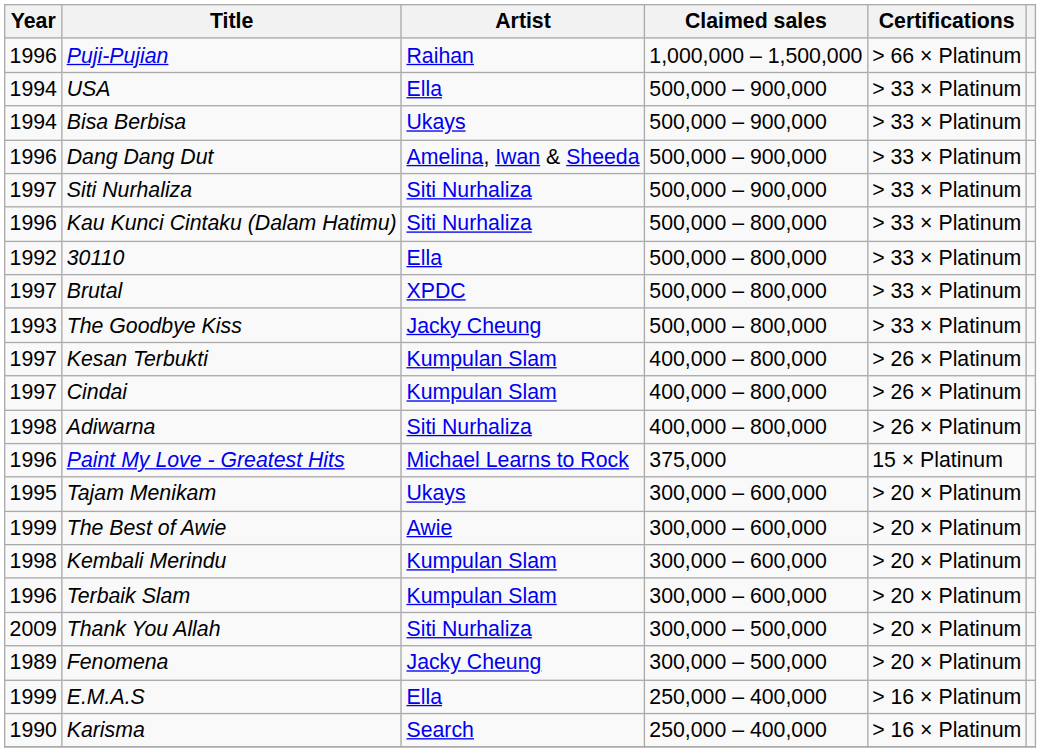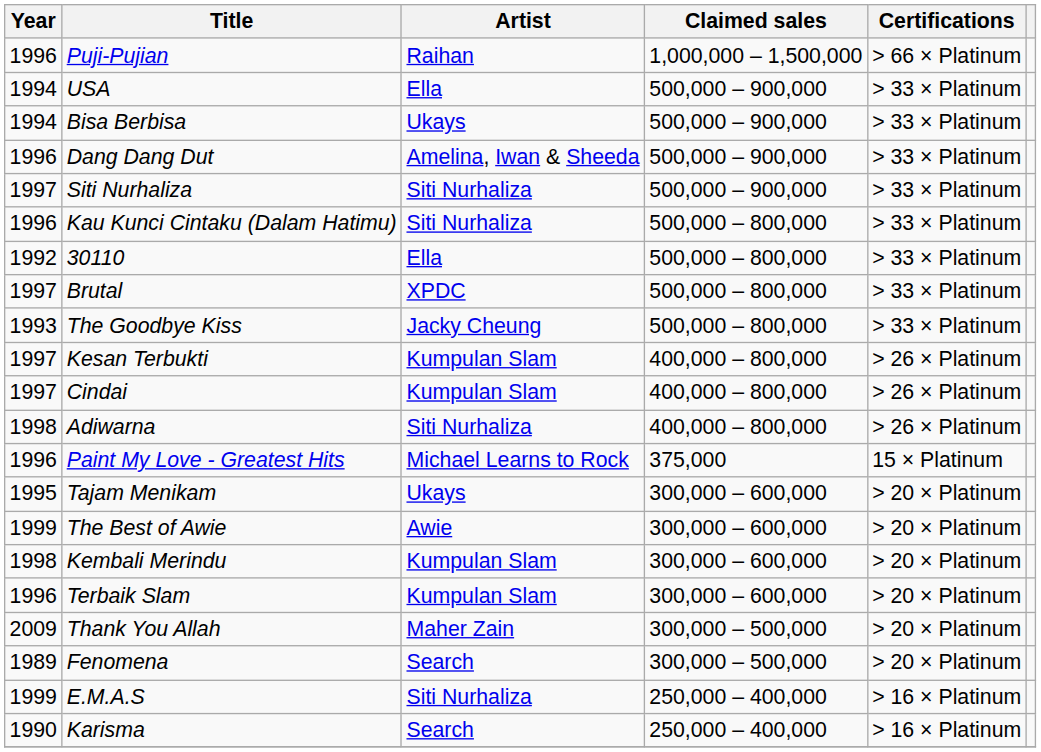 <table class="wikitable">
 <tr>
 <th>Year</th>
 <th>Title</th>
 <th>Artist</th>
 <th>Claimed sales</th>
 <th>Certifications</th>
 <th scope="col" class="unsortable"></th>
 </tr>
 <tr>
 <td>1996</td>
 <td><em><a href='#'>Puji-Pujian</a></em></td>
 <td><a href='#'>Raihan</a></td>
 <td>1,000,000 – 1,500,000</td>
 <td>> 66 × Platinum</td>
 <td></td>
 </tr>
 <tr>
 <td>1994</td>
 <td><em>USA</em></td>
 <td><a href='#'>Ella</a></td>
 <td>500,000 – 900,000</td>
 <td>> 33 × Platinum</td>
 <td></td>
 </tr>
 <tr>
 <td>1994</td>
 <td><em>Bisa Berbisa</em></td>
 <td><a href='#'>Ukays</a></td>
 <td>500,000 – 900,000</td>
 <td>> 33 × Platinum</td>
 <td></td>
 </tr>
 <tr>
 <td>1996</td>
 <td><em>Dang Dang Dut</em></td>
 <td><a href='#'>Amelina</a>, <a href='#'>Iwan</a> & <a href='#'>Sheeda</a></td>
 <td>500,000 – 900,000</td>
 <td>> 33 × Platinum</td>
 <td></td>
 </tr>
 <tr>
 <td>1997</td>
 <td><em>Siti Nurhaliza</em></td>
 <td><a href='#'>Siti Nurhaliza</a></td>
 <td>500,000 – 900,000</td>
 <td>> 33 × Platinum</td>
 <td></td>
 </tr>
 <tr>
 <td>1996</td>
 <td><em>Kau Kunci Cintaku (Dalam Hatimu)</em></td>
 <td><a href='#'>Siti Nurhaliza</a></td>
 <td>500,000 – 800,000</td>
 <td>> 33 × Platinum</td>
 <td></td>
 </tr>
 <tr>
 <td>1992</td>
 <td><em>30110</em></td>
 <td><a href='#'>Ella</a></td>
 <td>500,000 – 800,000</td>
 <td>> 33 × Platinum</td>
 <td></td>
 </tr>
 <tr>
 <td>1997</td>
 <td><em>Brutal</em></td>
 <td><a href='#'>XPDC</a></td>
 <td>500,000 – 800,000</td>
 <td>> 33 × Platinum</td>
 <td></td>
 </tr>
 <tr>
 <td>1993</td>
 <td><em>The Goodbye Kiss</em></td>
 <td><a href='#'>Jacky Cheung</a></td>
 <td>500,000 – 800,000</td>
 <td>> 33 × Platinum</td>
 <td></td>
 </tr>
 <tr>
 <td>1997</td>
 <td><em>Kesan Terbukti</em></td>
 <td><a href='#'>Kumpulan Slam</a></td>
 <td>400,000 – 800,000</td>
 <td>> 26 × Platinum</td>
 <td></td>
 </tr>
 <tr>
 <td>1997</td>
 <td><em>Cindai</em></td>
 <td><a href='#'>Kumpulan Slam</a></td>
 <td>400,000 – 800,000</td>
 <td>> 26 × Platinum</td>
 <td></td>
 </tr>
 <tr>
 <td>1998</td>
 <td><em>Adiwarna</em></td>
 <td><a href='#'>Siti Nurhaliza</a></td>
 <td>400,000 – 800,000</td>
 <td>> 26 × Platinum</td>
 <td></td>
 </tr>
 <tr>
 <td>1996</td>
 <td><em><a href='#'>Paint My Love - Greatest Hits</a></em></td>
 <td><a href='#'>Michael Learns to Rock</a></td>
 <td>375,000</td>
 <td>15 × Platinum</td>
 <td></td>
 </tr>
 <tr>
 <td>1995</td>
 <td><em>Tajam Menikam</em></td>
 <td><a href='#'>Ukays</a></td>
 <td>300,000 – 600,000</td>
 <td>> 20 × Platinum</td>
 <td></td>
 </tr>
 <tr>
 <td>1999</td>
 <td><em>The Best of Awie</em></td>
 <td><a href='#'>Awie</a></td>
 <td>300,000 – 600,000</td>
 <td>> 20 × Platinum</td>
 <td></td>
 </tr>
 <tr>
 <td>1998</td>
 <td><em>Kembali Merindu</em></td>
 <td><a href='#'>Kumpulan Slam</a></td>
 <td>300,000 – 600,000</td>
 <td>> 20 × Platinum</td>
 <td></td>
 </tr>
 <tr>
 <td>1996</td>
 <td><em>Terbaik Slam</em></td>
 <td><a href='#'>Kumpulan Slam</a></td>
 <td>300,000 – 600,000</td>
 <td>> 20 × Platinum</td>
 <td></td>
 </tr>
 <tr>
 <td>2009</td>
 <td><em>Thank You Allah</em></td>
-<td><a href='#'>Siti Nurhaliza</a></td>
+<td><a href='#'>Maher Zain</a></td>
 <td>300,000 – 500,000</td>
 <td>> 20 × Platinum</td>
 <td></td>
 </tr>
 <tr>
 <td>1989</td>
 <td><em>Fenomena</em></td>
-<td><a href='#'>Jacky Cheung</a></td>
+<td><a href='#'>Search</a></td>
 <td>300,000 – 500,000</td>
 <td>> 20 × Platinum</td>
 <td></td>
 </tr>
 <tr>
 <td>1999</td>
 <td><em>E.M.A.S</em></td>
-<td><a href='#'>Ella</a></td>
+<td><a href='#'>Siti Nurhaliza</a></td>
 <td>250,000 – 400,000</td>
 <td>> 16 × Platinum</td>
 <td></td>
 </tr>
 <tr>
 <td>1990</td>
 <td><em>Karisma</em></td>
 <td><a href='#'>Search</a></td>
 <td>250,000 – 400,000</td>
 <td>> 16 × Platinum</td>
 <td></td>
 </tr>
 <tr>
 </tr>
 </table>
